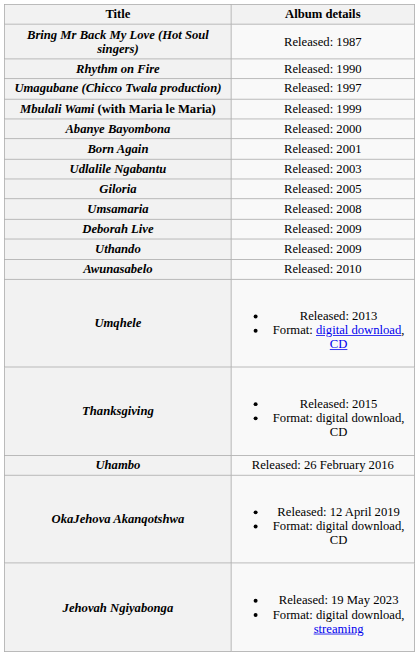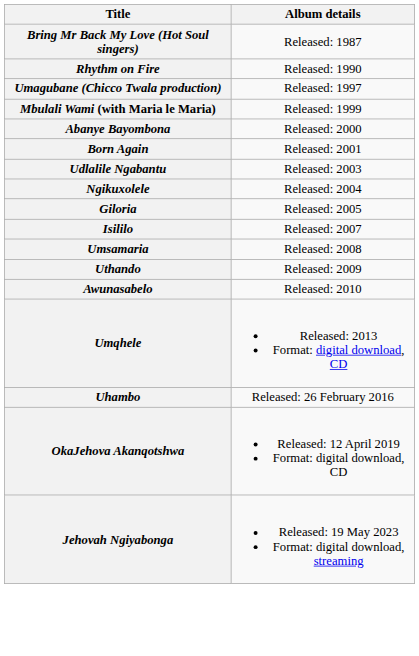 <table class="wikitable plainrowheaders" style="text-align:center;" border="2">
 <tr>
 <th scope="col" style="width:17.5em;">Title</th>
 <th scope="col" style="width:14em;">Album details</th>
 </tr>
 <tr>
 <th scope="row"><em>Bring Mr Back My Love (Hot Soul singers)</em></th>
 <td>Released: 1987</td>
 </tr>
 <tr>
 <th scope="row"><em>Rhythm on Fire</em></th>
 <td>Released: 1990</td>
 </tr>
 <tr>
 <th scope="row"><em>Umagubane (Chicco Twala production)</em></th>
 <td>Released: 1997</td>
 </tr>
 <tr>
 <th scope="row"><em>Mbulali Wami</em> (with Maria le Maria)</th>
 <td>Released: 1999</td>
 </tr>
 <tr>
 <th scope="row"><em>Abanye Bayombona</em></th>
 <td>Released: 2000</td>
 </tr>
 <tr>
 <th scope="row"><em>Born Again</em></th>
 <td>Released: 2001</td>
 </tr>
 <tr>
 <th scope="row"><em>Udlalile Ngabantu</em></th>
 <td>Released: 2003</td>
 </tr>
 <tr>
+<th scope="row"><em>Ngikuxolele</em></th>
+<td>Released: 2004</td>
+</tr>
+<tr>
 <th scope="row"><em>Giloria</em></th>
 <td>Released: 2005</td>
 </tr>
 <tr>
+<th scope="row"><em>Isililo</em></th>
+<td>Released: 2007</td>
+</tr>
+<tr>
 <th scope="row"><em>Umsamaria</em></th>
 <td>Released: 2008</td>
-</tr>
-<tr>
-<th scope="row"><em>Deborah Live</em></th>
-<td>Released: 2009</td>
 </tr>
 <tr>
 <th scope="row"><em>Uthando</em></th>
 <td>Released: 2009</td>
 </tr>
 <tr>
 <th scope="row"><em>Awunasabelo</em></th>
 <td>Released: 2010</td>
 </tr>
 <tr>
 <th scope="row"><em>Umqhele</em></th>
 <td><br><ul><li>Released: 2013</li><li>Format: <a href='#'>digital download</a>, <a href='#'>CD</a></li></ul></td>
 </tr>
 <tr>
-<th scope="row"><em>Thanksgiving</em></th>
-<td><br><ul><li>Released: 2015</li><li>Format: digital download, CD</li></ul></td>
-</tr>
-<tr>
 <th scope="row"><em>Uhambo</em></th>
 <td>Released: 26 February 2016</td>
 </tr>
 <tr>
 <th scope="row"><em>OkaJehova Akanqotshwa</em></th>
 <td><br><ul><li>Released: 12 April 2019</li><li>Format: digital download, CD</li></ul></td>
 </tr>
 <tr>
 <th scope="row"><em>Jehovah Ngiyabonga</em></th>
 <td><br><ul><li>Released: 19 May 2023</li><li>Format: digital download, <a href='#'>streaming</a></li></ul></td>
 </tr>
 </table>
